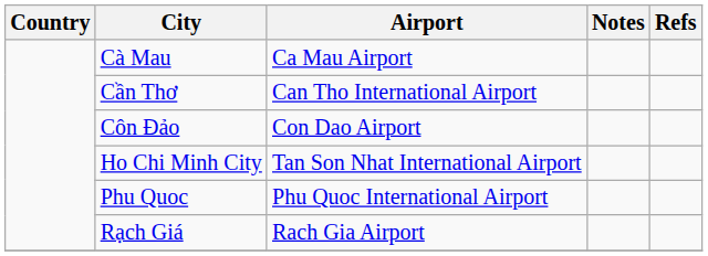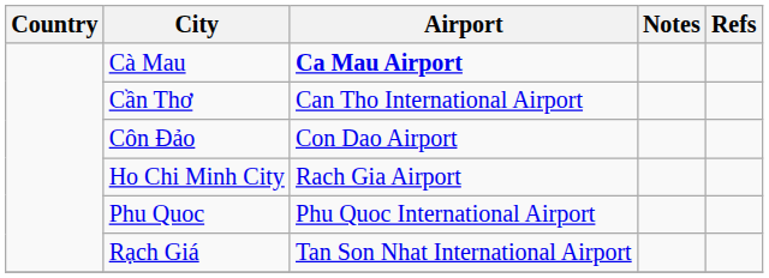 <table class="sortable wikitable">
 <tr>
 <th>Country</th>
 <th>City</th>
 <th>Airport</th>
 <th>Notes</th>
 <th class="unsortable">Refs</th>
 </tr>
 <tr>
 <td rowspan="6"></td>
 <td><a href='#'>Cà Mau</a></td>
-<td><a href='#'>Ca Mau Airport</a></td>
+<td><strong><a href='#'>Ca Mau Airport</a></strong></td>
 <td align="center"></td>
 <td align="center"></td>
 </tr>
 <tr>
 <td><a href='#'>Cần Thơ</a></td>
 <td><a href='#'>Can Tho International Airport</a></td>
 <td align=center></td>
 <td align=center></td>
 </tr>
 <tr>
 <td><a href='#'>Côn Đảo</a></td>
 <td><a href='#'>Con Dao Airport</a></td>
 <td></td>
 <td align=center></td>
 </tr>
 <tr>
 <td><a href='#'>Ho Chi Minh City</a></td>
-<td><a href='#'>Tan Son Nhat International Airport</a></td>
+<td><a href='#'>Rach Gia Airport</a></td>
 <td></td>
 <td align=center></td>
 </tr>
 <tr>
 <td><a href='#'>Phu Quoc</a></td>
 <td><a href='#'>Phu Quoc International Airport</a></td>
 <td align=center></td>
 <td align=center></td>
 </tr>
 <tr>
 <td><a href='#'>Rạch Giá</a></td>
-<td><a href='#'>Rach Gia Airport</a></td>
+<td><a href='#'>Tan Son Nhat International Airport</a></td>
 <td align=center></td>
 <td align=center></td>
 </tr>
 <tr>
 </tr>
 </table>
